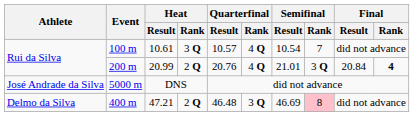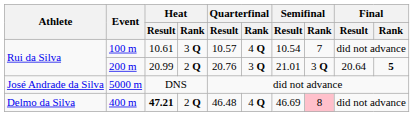 <table class="wikitable" style="font-size:90%">
 <tr>
 <th rowspan="2">Athlete</th>
 <th rowspan="2">Event</th>
 <th colspan="2">Heat</th>
 <th colspan="2">Quarterfinal</th>
 <th colspan="2">Semifinal</th>
 <th colspan="2">Final</th>
 </tr>
 <tr style="font-size:95%">
 <th>Result</th>
 <th>Rank</th>
 <th>Result</th>
 <th>Rank</th>
 <th>Result</th>
 <th>Rank</th>
 <th>Result</th>
 <th>Rank</th>
 </tr>
 <tr align=center>
 <td align=left rowspan="2"><a href='#'>Rui da Silva</a></td>
 <td align=left><a href='#'>100 m</a></td>
 <td>10.61</td>
 <td>3 <strong>Q</strong></td>
 <td>10.57</td>
 <td>4 <strong>Q</strong></td>
 <td>10.54</td>
 <td>7</td>
 <td colspan=2>did not advance</td>
 </tr>
 <tr align=center>
 <td align=left><a href='#'>200 m</a></td>
 <td>20.99</td>
 <td>2 <strong>Q</strong></td>
 <td>20.76</td>
-<td>4 <strong>Q</strong></td>
+<td>3 <strong>Q</strong></td>
 <td>21.01</td>
 <td>3 <strong>Q</strong></td>
-<td>20.84</td>
-<td><strong>4</strong></td>
+<td>20.64</td>
+<td><strong>5</strong></td>
 </tr>
 <tr align=center>
 <td align=left rowspan="1"><a href='#'>José Andrade da Silva</a></td>
 <td align=left><a href='#'>5000 m</a></td>
 <td colspan=2>DNS</td>
 <td colspan=6>did not advance</td>
 </tr>
 <tr align=center>
 <td align=left rowspan="1"><a href='#'>Delmo da Silva</a></td>
 <td align=left><a href='#'>400 m</a></td>
-<td>47.21</td>
+<td><strong>47.21</strong></td>
 <td>2 <strong>Q</strong></td>
 <td>46.48</td>
-<td>3 <strong>Q</strong></td>
+<td>4 <strong>Q</strong></td>
 <td>46.69</td>
 <td style="background: pink;">8</td>
 <td colspan=2>did not advance</td>
 </tr>
 </table>
